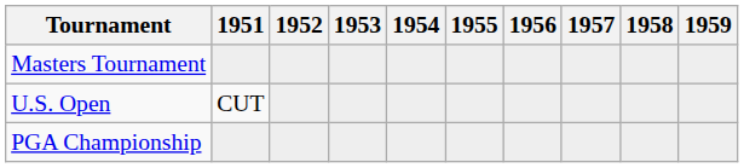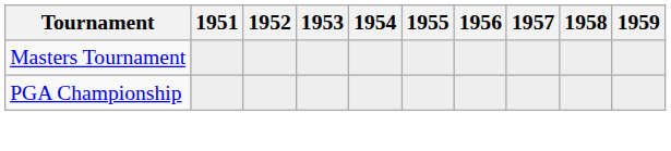 <table class="wikitable" style="font-size:95%;text-align:center;">
 <tr>
 <th>Tournament</th>
 <th>1951</th>
 <th>1952</th>
 <th>1953</th>
 <th>1954</th>
 <th>1955</th>
 <th>1956</th>
 <th>1957</th>
 <th>1958</th>
 <th>1959</th>
 </tr>
 <tr>
 <td align=left><a href='#'>Masters Tournament</a></td>
 <td style="background:#eeeeee;"></td>
 <td style="background:#eeeeee;"></td>
 <td style="background:#eeeeee;"></td>
 <td style="background:#eeeeee;"></td>
 <td style="background:#eeeeee;"></td>
 <td style="background:#eeeeee;"></td>
 <td style="background:#eeeeee;"></td>
 <td style="background:#eeeeee;"></td>
 <td style="background:#eeeeee;"></td>
 </tr>
 <tr>
-<td align=left><a href='#'>U.S. Open</a></td>
-<td>CUT</td>
-<td style="background:#eeeeee;"></td>
-<td style="background:#eeeeee;"></td>
-<td style="background:#eeeeee;"></td>
-<td style="background:#eeeeee;"></td>
-<td style="background:#eeeeee;"></td>
-<td style="background:#eeeeee;"></td>
-<td style="background:#eeeeee;"></td>
-<td style="background:#eeeeee;"></td>
-</tr>
-<tr>
 <td align=left><a href='#'>PGA Championship</a></td>
 <td style="background:#eeeeee;"></td>
 <td style="background:#eeeeee;"></td>
 <td style="background:#eeeeee;"></td>
 <td style="background:#eeeeee;"></td>
 <td style="background:#eeeeee;"></td>
 <td style="background:#eeeeee;"></td>
 <td style="background:#eeeeee;"></td>
 <td style="background:#eeeeee;"></td>
 <td style="background:#eeeeee;"></td>
 </tr>
 </table>
